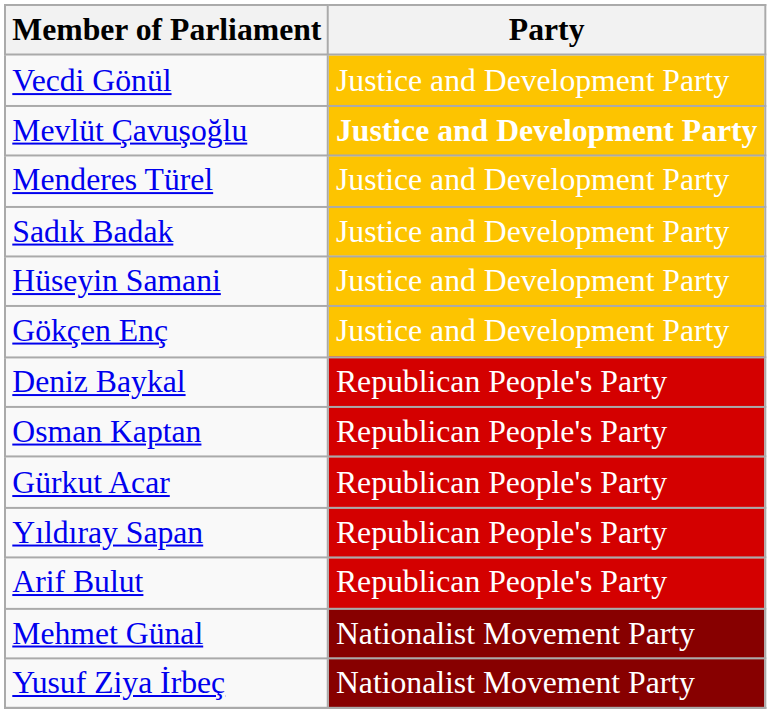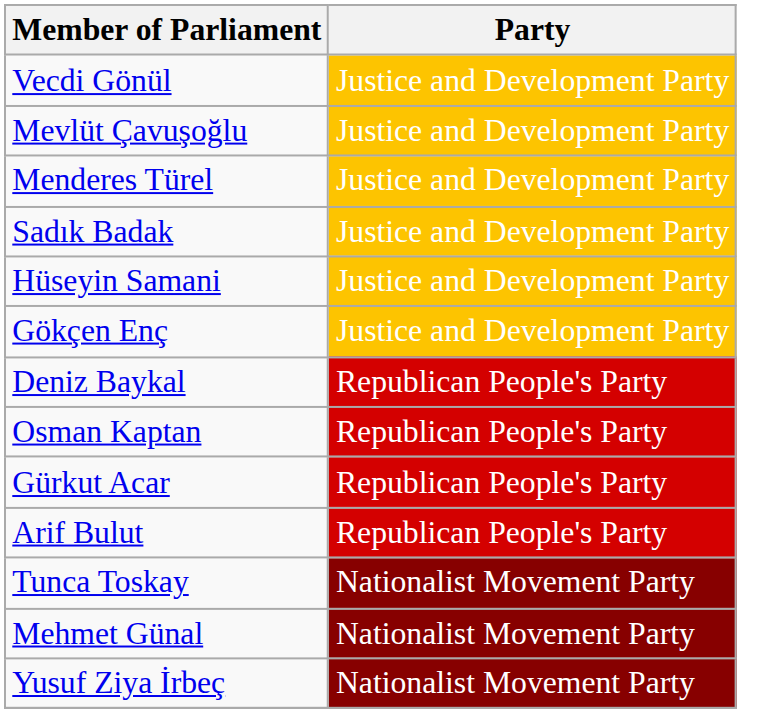 <table class="wikitable">
 <tr>
 <th>Member of Parliament</th>
 <th>Party</th>
 </tr>
 <tr>
 <td><a href='#'>Vecdi Gönül</a></td>
 <td style="background:#FDC400; color:white">Justice and Development Party</td>
 </tr>
 <tr>
 <td><a href='#'>Mevlüt Çavuşoğlu</a></td>
-<td style="background:#FDC400; color:white"><strong>Justice and Development Party</strong></td>
+<td style="background:#FDC400; color:white">Justice and Development Party</td>
 </tr>
 <tr>
 <td><a href='#'>Menderes Türel</a></td>
 <td style="background:#FDC400; color:white">Justice and Development Party</td>
 </tr>
 <tr>
 <td><a href='#'>Sadık Badak</a></td>
 <td style="background:#FDC400; color:white">Justice and Development Party</td>
 </tr>
 <tr>
 <td><a href='#'>Hüseyin Samani</a></td>
 <td style="background:#FDC400; color:white">Justice and Development Party</td>
 </tr>
 <tr>
 <td><a href='#'>Gökçen Enç</a></td>
 <td style="background:#FDC400; color:white">Justice and Development Party</td>
 </tr>
 <tr>
 <td><a href='#'>Deniz Baykal</a></td>
 <td style="background:#D40000; color:white">Republican People's Party</td>
 </tr>
 <tr>
 <td><a href='#'>Osman Kaptan</a></td>
 <td style="background:#D40000; color:white">Republican People's Party</td>
 </tr>
 <tr>
 <td><a href='#'>Gürkut Acar</a></td>
 <td style="background:#D40000; color:white">Republican People's Party</td>
 </tr>
 <tr>
-<td><a href='#'>Yıldıray Sapan</a></td>
+<td><a href='#'>Arif Bulut</a></td>
 <td style="background:#D40000; color:white">Republican People's Party</td>
 </tr>
 <tr>
-<td><a href='#'>Arif Bulut</a></td>
-<td style="background:#D40000; color:white">Republican People's Party</td>
+<td><a href='#'>Tunca Toskay</a></td>
+<td style="background:#870000; color:white">Nationalist Movement Party</td>
 </tr>
 <tr>
 <td><a href='#'>Mehmet Günal</a></td>
 <td style="background:#870000; color:white">Nationalist Movement Party</td>
 </tr>
 <tr>
 <td><a href='#'>Yusuf Ziya İrbeç</a></td>
 <td style="background:#870000; color:white">Nationalist Movement Party</td>
 </tr>
 <tr>
 </tr>
 </table>
